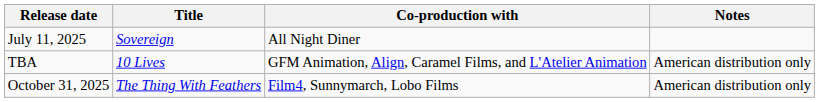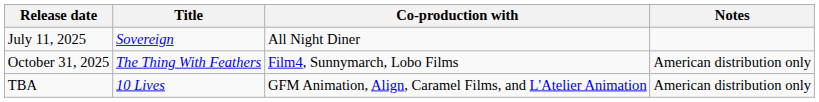 <table class="wikitable sortable">
 <tr>
 <th scope="col">Release date</th>
 <th scope="col">Title</th>
 <th scope="col">Co-production with</th>
 <th scope="col">Notes</th>
 </tr>
 <tr>
 <td>July 11, 2025</td>
 <td><em><a href='#'>Sovereign</a></em></td>
 <td>All Night Diner</td>
 <td></td>
 </tr>
 <tr>
+<td>October 31, 2025</td>
+<td><em><a href='#'>The Thing With Feathers</a></em></td>
+<td><a href='#'>Film4</a>, Sunnymarch, Lobo Films</td>
+<td>American distribution only</td>
+</tr>
+<tr>
 <td>TBA</td>
 <td><em><a href='#'>10 Lives</a></em></td>
 <td>GFM Animation, <a href='#'>Align</a>, Caramel Films, and <a href='#'>L'Atelier Animation</a></td>
 <td>American distribution only</td>
 </tr>
-<tr>
-<td>October 31, 2025</td>
-<td><em><a href='#'>The Thing With Feathers</a></em></td>
-<td><a href='#'>Film4</a>, Sunnymarch, Lobo Films</td>
-<td>American distribution only</td>
-</tr>
 </table>
